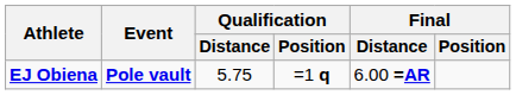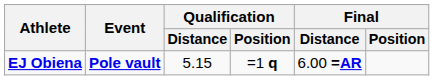 <table class=wikitable style=font-size:90%>
 <tr>
 <th rowspan=2>Athlete</th>
 <th rowspan=2>Event</th>
 <th colspan=2>Qualification</th>
 <th colspan=2>Final</th>
 </tr>
 <tr style=font-size:95%>
 <th>Distance</th>
 <th>Position</th>
 <th>Distance</th>
 <th>Position</th>
 </tr>
 <tr align=center>
 <td align=left><strong><a href='#'>EJ Obiena</a></strong></td>
 <td><strong><a href='#'>Pole vault</a></strong></td>
-<td>5.75</td>
+<td>5.15</td>
 <td>=1 <strong>q</strong></td>
 <td>6.00 <strong>=<a href='#'>AR</a></strong></td>
 <td></td>
 </tr>
 </table>
